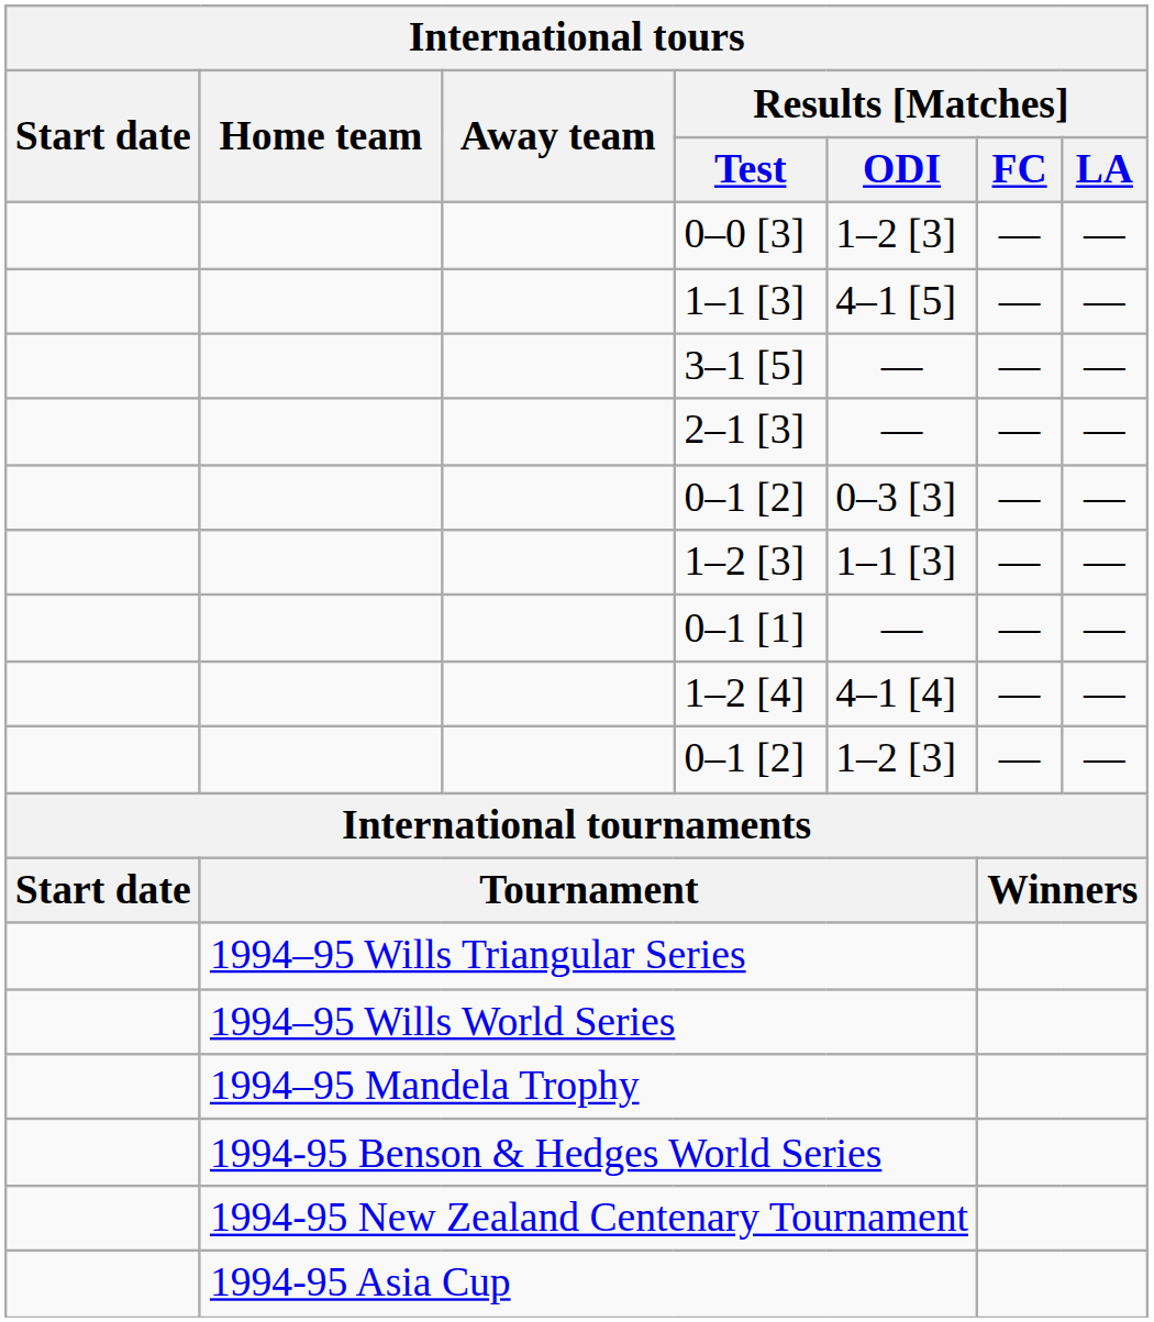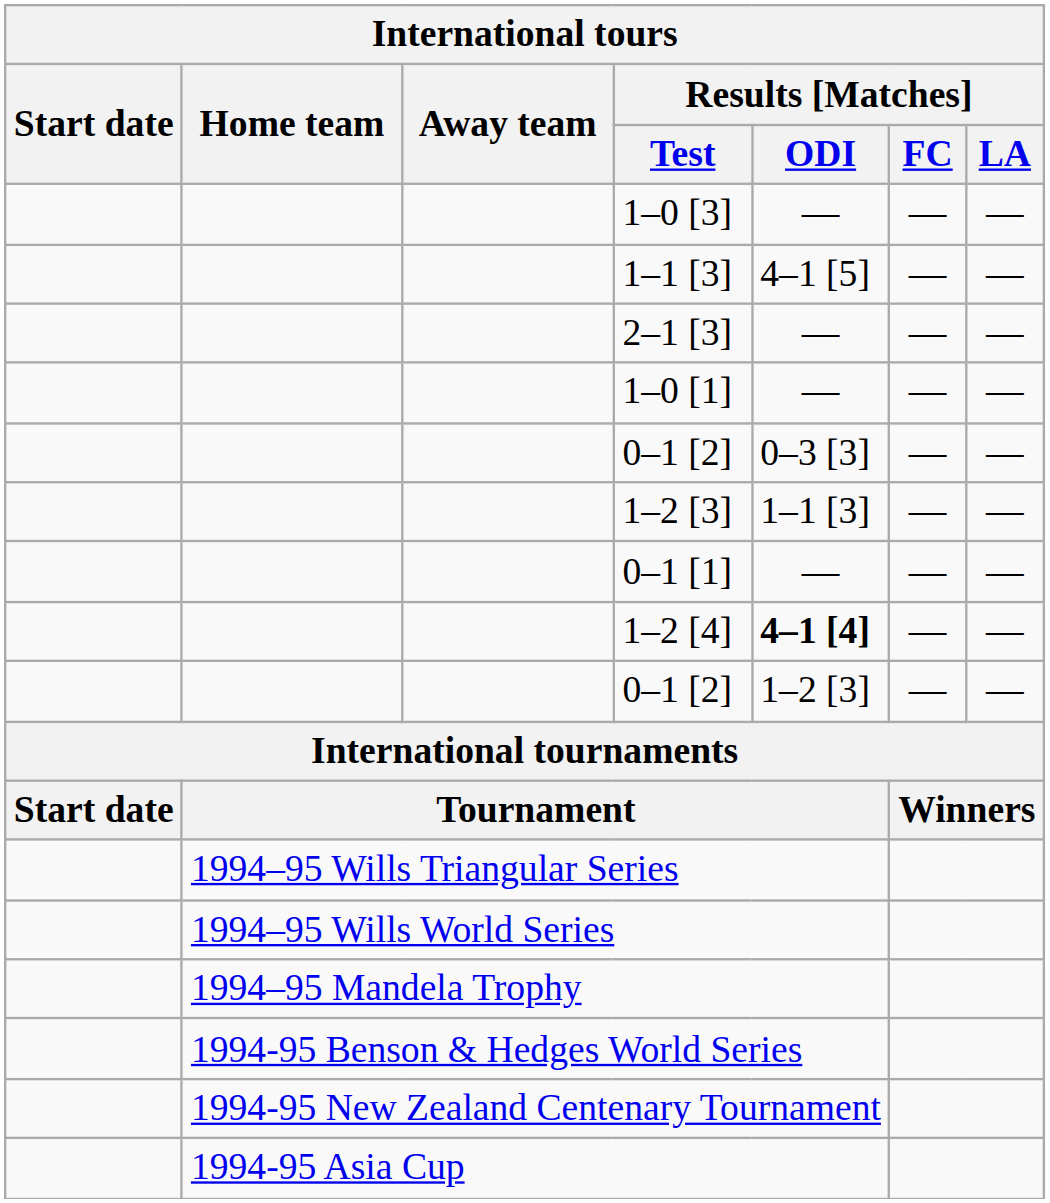 <table class="wikitable">
 <tr>
 <th colspan="7">International tours</th>
 </tr>
 <tr>
 <th rowspan="2">Start date</th>
 <th rowspan="2">Home team</th>
 <th rowspan="2">Away team</th>
 <th colspan="4">Results [Matches]</th>
 </tr>
 <tr>
 <th><a href='#'>Test</a></th>
 <th><a href='#'>ODI</a></th>
 <th><a href='#'>FC</a></th>
 <th><a href='#'>LA</a></th>
 </tr>
 <tr>
 <td><a href='#'></a></td>
 <td></td>
 <td></td>
-<td>0–0 [3]</td>
-<td>1–2 [3]</td>
+<td>1–0 [3]</td>
+<td ; style="text-align:center">—</td>
 <td ; style="text-align:center">—</td>
 <td ; style="text-align:center">—</td>
 </tr>
 <tr>
 <td><a href='#'></a></td>
 <td></td>
 <td></td>
 <td>1–1 [3]</td>
 <td>4–1 [5]</td>
 <td ; style="text-align:center">—</td>
 <td ; style="text-align:center">—</td>
 </tr>
 <tr>
 <td><a href='#'></a></td>
 <td></td>
 <td></td>
-<td>3–1 [5]</td>
+<td>2–1 [3]</td>
 <td ; style="text-align:center">—</td>
 <td ; style="text-align:center">—</td>
 <td ; style="text-align:center">—</td>
 </tr>
 <tr>
 <td><a href='#'></a></td>
 <td></td>
 <td></td>
-<td>2–1 [3]</td>
+<td>1–0 [1]</td>
 <td ; style="text-align:center">—</td>
 <td ; style="text-align:center">—</td>
 <td ; style="text-align:center">—</td>
 </tr>
 <tr>
 <td><a href='#'></a></td>
 <td></td>
 <td></td>
 <td>0–1 [2]</td>
 <td>0–3 [3]</td>
 <td ; style="text-align:center">—</td>
 <td ; style="text-align:center">—</td>
 </tr>
 <tr>
 <td><a href='#'></a></td>
 <td></td>
 <td></td>
 <td>1–2 [3]</td>
 <td>1–1 [3]</td>
 <td ; style="text-align:center">—</td>
 <td ; style="text-align:center">—</td>
 </tr>
 <tr>
 <td><a href='#'></a></td>
 <td></td>
 <td></td>
 <td>0–1 [1]</td>
 <td ; style="text-align:center">—</td>
 <td ; style="text-align:center">—</td>
 <td ; style="text-align:center">—</td>
 </tr>
 <tr>
 <td><a href='#'></a></td>
 <td></td>
 <td></td>
 <td>1–2 [4]</td>
-<td>4–1 [4]</td>
+<td><strong>4–1 [4]</strong></td>
 <td ; style="text-align:center">—</td>
 <td ; style="text-align:center">—</td>
 </tr>
 <tr>
 <td><a href='#'></a></td>
 <td></td>
 <td></td>
 <td>0–1 [2]</td>
 <td>1–2 [3]</td>
 <td ; style="text-align:center">—</td>
 <td ; style="text-align:center">—</td>
 </tr>
 <tr>
 <th colspan="7">International tournaments</th>
 </tr>
 <tr>
 <th>Start date</th>
 <th colspan="4">Tournament</th>
 <th colspan="2">Winners</th>
 </tr>
 <tr>
 <td><a href='#'></a></td>
 <td colspan="4"> <a href='#'>1994–95 Wills Triangular Series</a></td>
 <td colspan="2"></td>
 </tr>
 <tr>
 <td><a href='#'></a></td>
 <td colspan="4"> <a href='#'>1994–95 Wills World Series</a></td>
 <td colspan="2"></td>
 </tr>
 <tr>
 <td><a href='#'></a></td>
 <td colspan="4"> <a href='#'>1994–95 Mandela Trophy</a></td>
 <td colspan="2"></td>
 </tr>
 <tr>
 <td><a href='#'></a></td>
 <td colspan="4"> <a href='#'>1994-95 Benson & Hedges World Series</a></td>
 <td colspan="2"></td>
 </tr>
 <tr>
 <td><a href='#'></a></td>
 <td colspan="4"> <a href='#'>1994-95 New Zealand Centenary Tournament</a></td>
 <td colspan="2"></td>
 </tr>
 <tr>
 <td><a href='#'></a></td>
 <td colspan="4"> <a href='#'>1994-95 Asia Cup</a></td>
 <td colspan="2"></td>
 </tr>
 </table>
